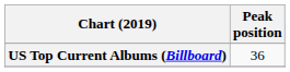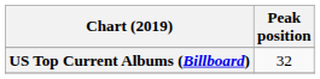 <table class="wikitable sortable plainrowheaders" style="text-align:center">
 <tr>
 <th scope="col">Chart (2019)</th>
 <th scope="col">Peak<br>position</th>
 </tr>
 <tr>
 </tr>
 <tr>
 <th scope="row">US Top Current Albums (<em><a href='#'>Billboard</a></em>)</th>
-<td>36</td>
+<td>32</td>
 </tr>
 <tr>
 </tr>
 <tr>
 </tr>
 </table>
